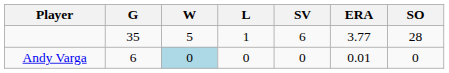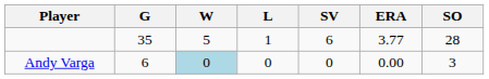 <table class="wikitable sortable">
 <tr>
 <th bgcolor="#DDDDFF" width="16%">Player</th>
 <th bgcolor="#DDDDFF" width="9%">G</th>
 <th bgcolor="#DDDDFF" width="9%">W</th>
 <th bgcolor="#DDDDFF" width="9%">L</th>
 <th bgcolor="#DDDDFF" width="9%">SV</th>
 <th bgcolor="#DDDDFF" width="9%">ERA</th>
 <th bgcolor="#DDDDFF" width="9%">SO</th>
 </tr>
 <tr align="center">
 <td></td>
 <td>35</td>
 <td>5</td>
 <td>1</td>
 <td>6</td>
 <td>3.77</td>
 <td>28</td>
 </tr>
 <tr align="center">
 <td><a href='#'>Andy Varga</a></td>
 <td>6</td>
 <td style="background: lightblue;">0</td>
 <td>0</td>
 <td>0</td>
-<td>0.01</td>
-<td>0</td>
+<td>0.00</td>
+<td>3</td>
 </tr>
 </table>
